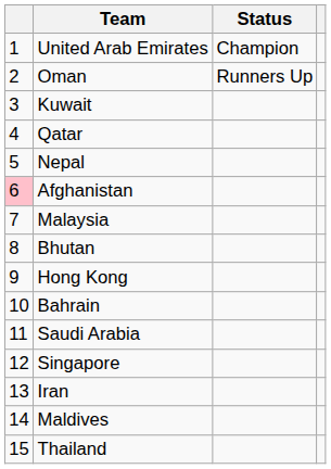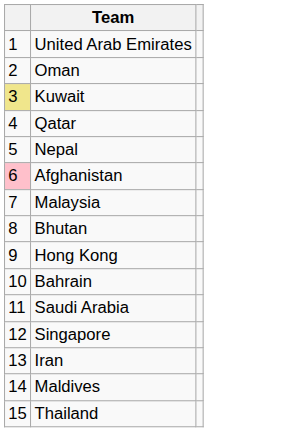 <table class="wikitable">
 <tr>
 <th></th>
 <th>Team</th>
-<th>Status</th>
 <th></th>
 </tr>
 <tr>
 <td>1</td>
 <td>United Arab Emirates</td>
-<td>Champion</td>
 <td></td>
 </tr>
 <tr>
 <td>2</td>
 <td>Oman</td>
-<td>Runners Up</td>
 <td></td>
 </tr>
 <tr>
-<td>3</td>
+<td style="background: khaki;">3</td>
 <td>Kuwait</td>
-<td></td>
 <td></td>
 </tr>
 <tr>
 <td>4</td>
 <td>Qatar</td>
 <td></td>
-<td></td>
 </tr>
 <tr>
 <td>5</td>
 <td>Nepal</td>
-<td></td>
 <td></td>
 </tr>
 <tr>
 <td style="background: pink;">6</td>
 <td>Afghanistan</td>
 <td></td>
-<td></td>
 </tr>
 <tr>
 <td>7</td>
 <td>Malaysia</td>
-<td></td>
 <td></td>
 </tr>
 <tr>
 <td>8</td>
 <td>Bhutan</td>
 <td></td>
-<td></td>
 </tr>
 <tr>
 <td>9</td>
 <td>Hong Kong</td>
-<td></td>
 <td></td>
 </tr>
 <tr>
 <td>10</td>
 <td>Bahrain</td>
 <td></td>
-<td></td>
 </tr>
 <tr>
 <td>11</td>
 <td>Saudi Arabia</td>
-<td></td>
 <td></td>
 </tr>
 <tr>
 <td>12</td>
 <td>Singapore</td>
 <td></td>
-<td></td>
 </tr>
 <tr>
 <td>13</td>
 <td>Iran</td>
-<td></td>
 <td></td>
 </tr>
 <tr>
 <td>14</td>
 <td>Maldives</td>
 <td></td>
-<td></td>
 </tr>
 <tr>
 <td>15</td>
 <td>Thailand</td>
 <td></td>
-<td></td>
 </tr>
 </table>
